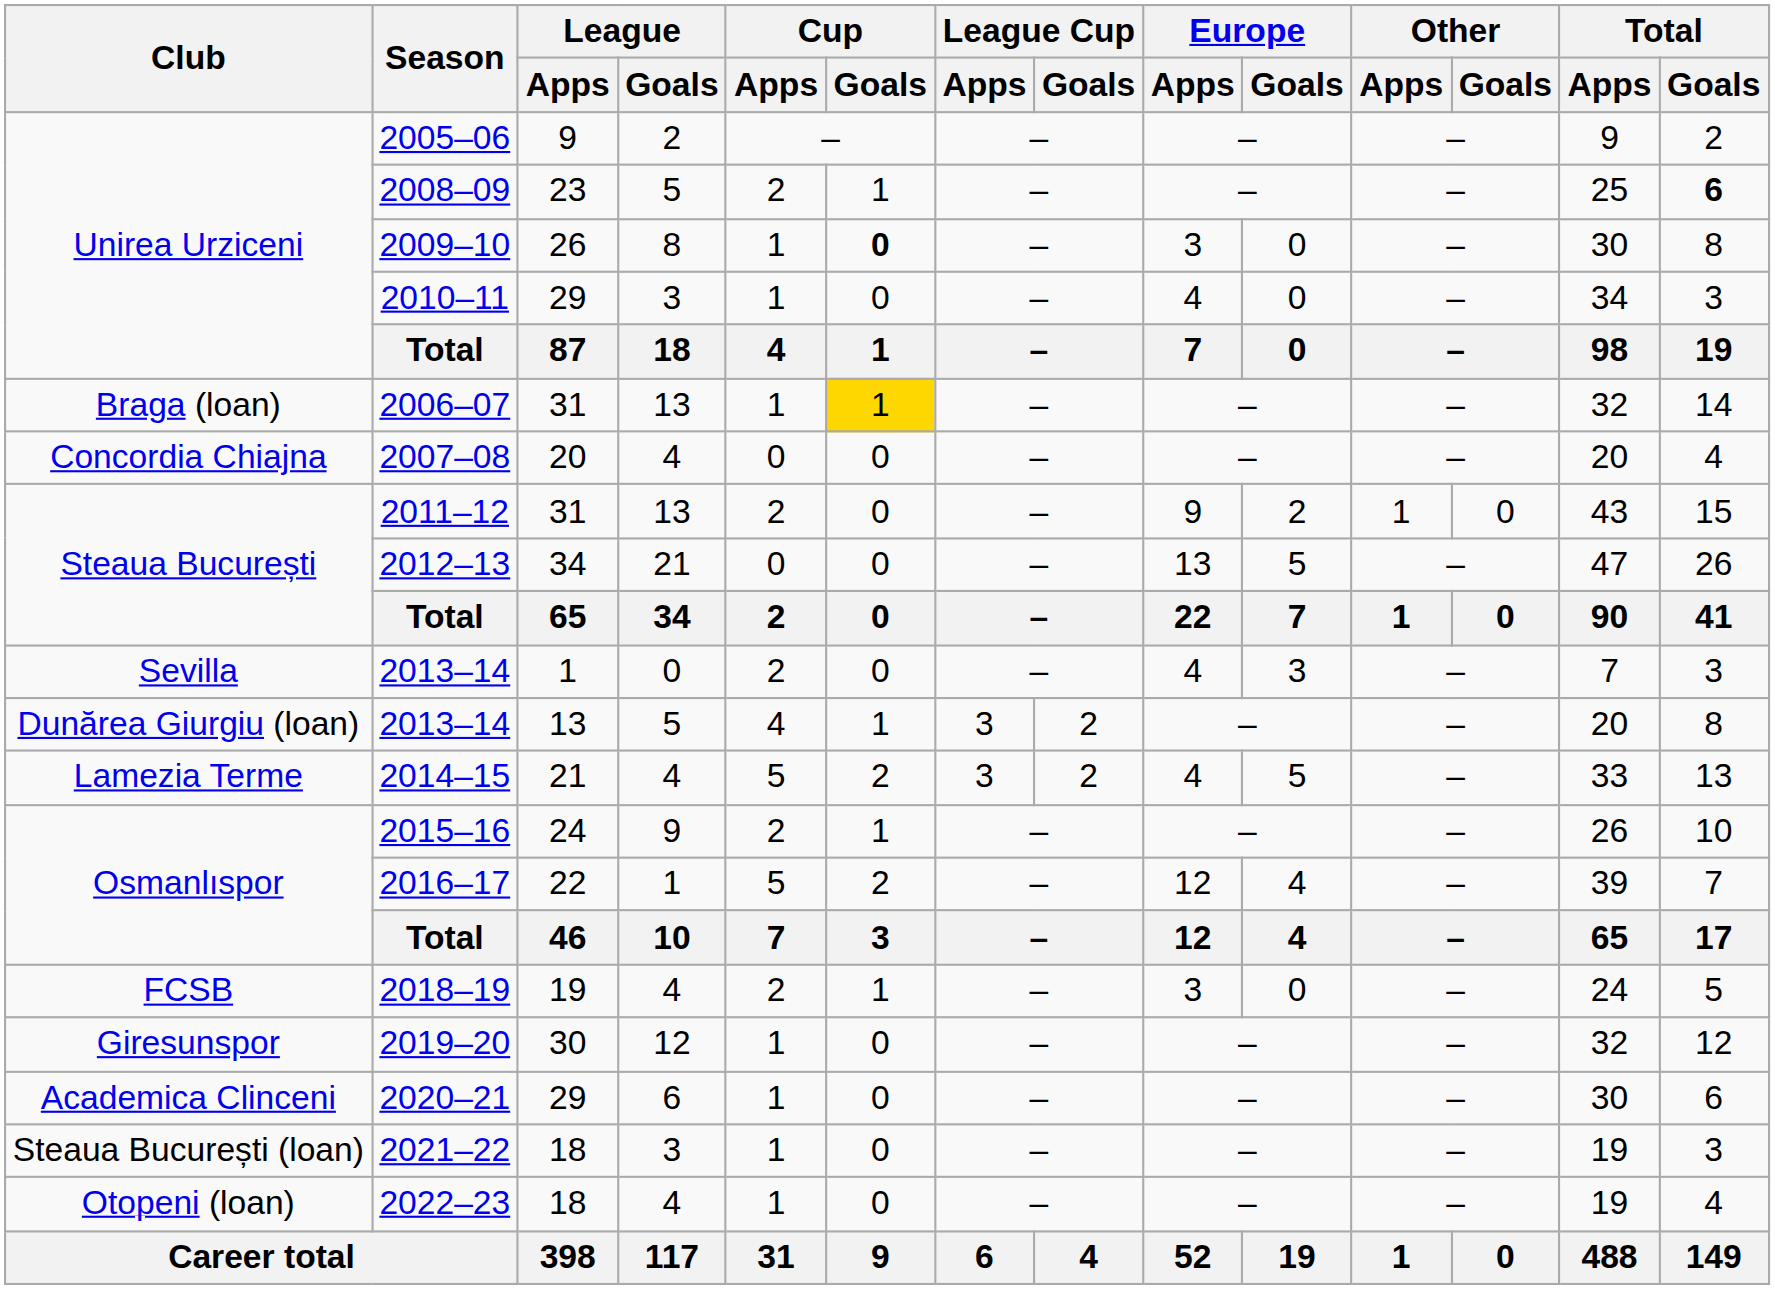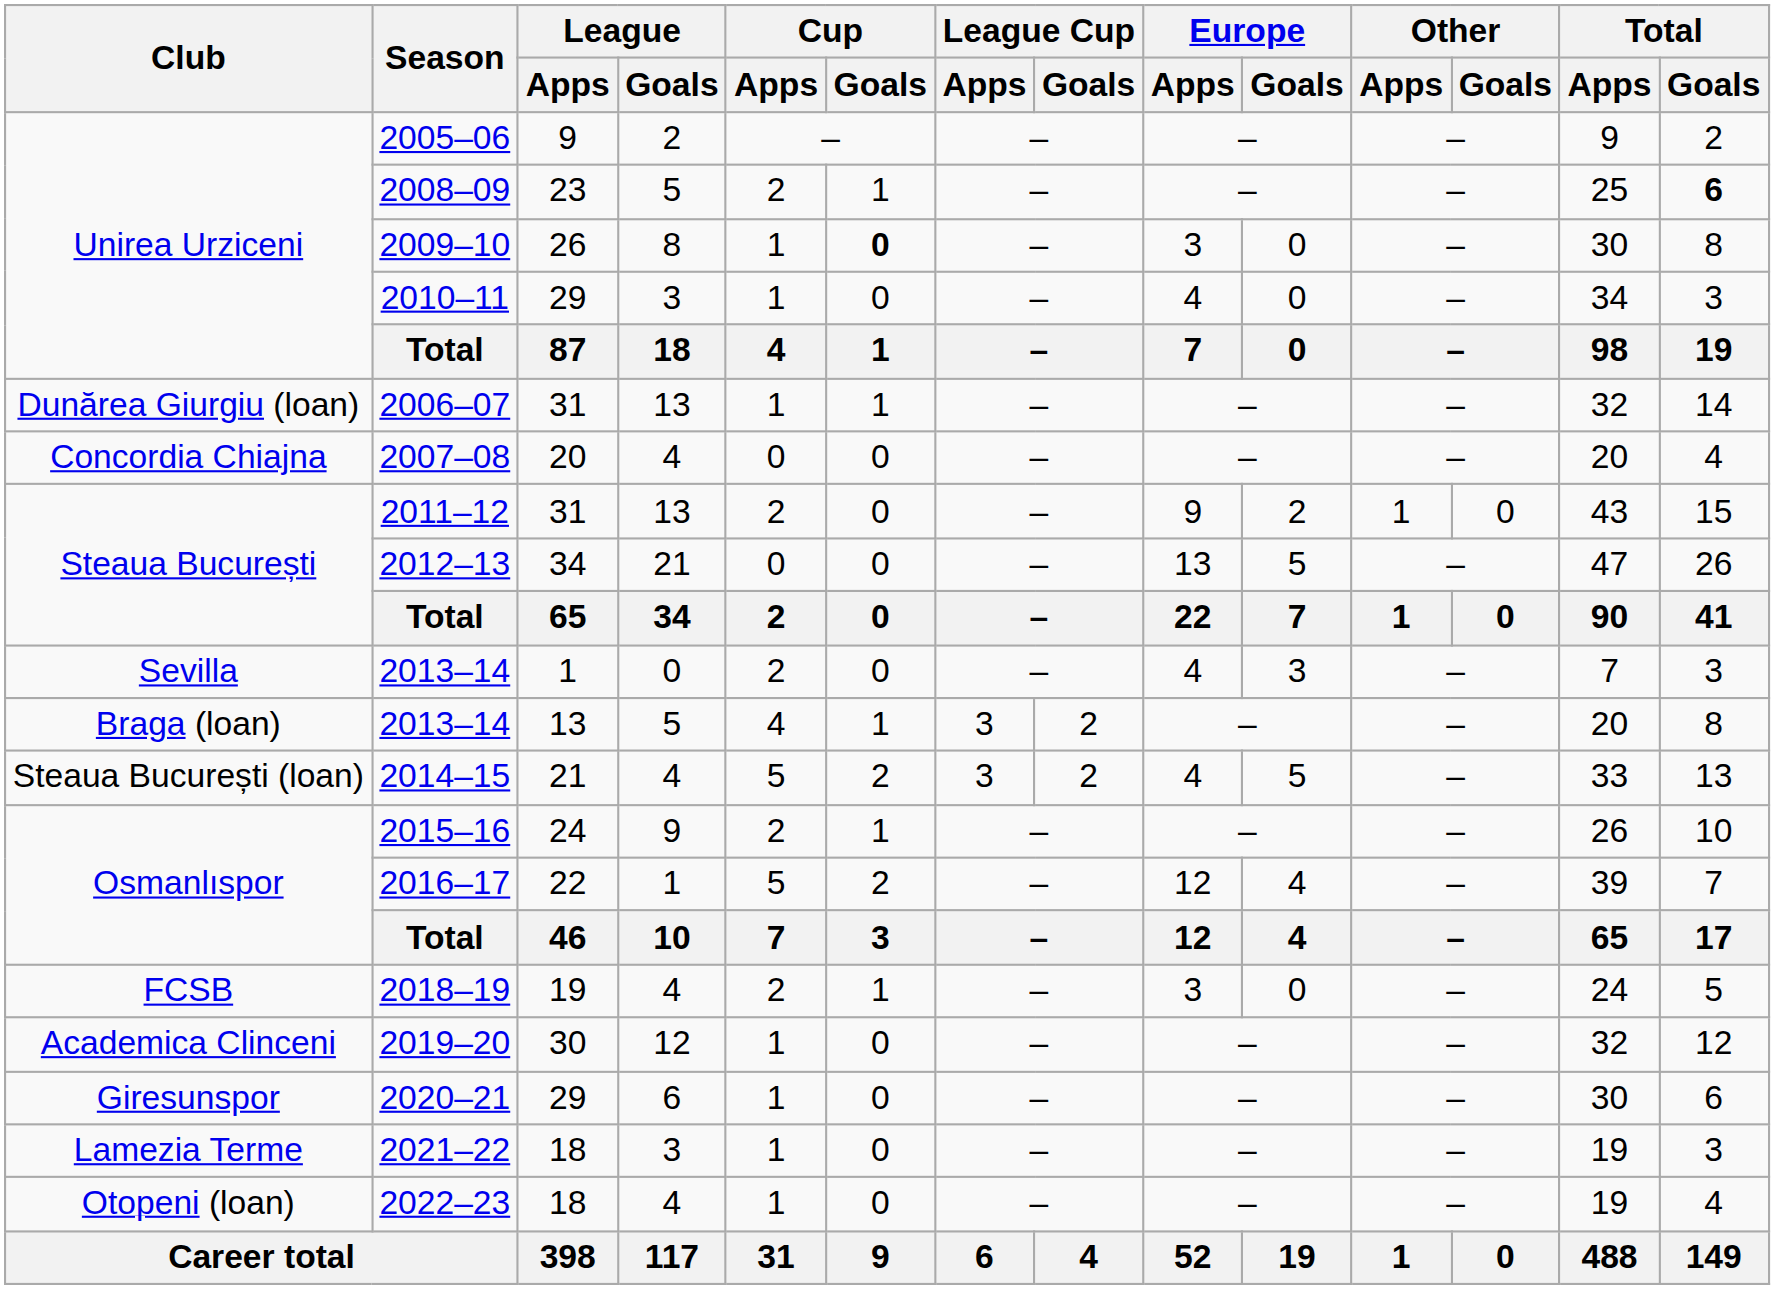 <table class="wikitable" style="text-align:center">
 <tr>
 <th rowspan="2">Club</th>
 <th rowspan="2">Season</th>
 <th colspan="2">League</th>
 <th colspan="2">Cup</th>
 <th colspan="2">League Cup</th>
 <th colspan="2"><a href='#'>Europe</a></th>
 <th colspan="2">Other</th>
 <th colspan="2">Total</th>
 </tr>
 <tr>
 <th>Apps</th>
 <th>Goals</th>
 <th>Apps</th>
 <th>Goals</th>
 <th>Apps</th>
 <th>Goals</th>
 <th>Apps</th>
 <th>Goals</th>
 <th>Apps</th>
 <th>Goals</th>
 <th>Apps</th>
 <th>Goals</th>
 </tr>
 <tr>
 <td rowspan="5"><a href='#'>Unirea Urziceni</a></td>
 <td><a href='#'>2005–06</a></td>
 <td>9</td>
 <td>2</td>
 <td colspan="2">–</td>
 <td colspan="2">–</td>
 <td colspan="2">–</td>
 <td colspan="2">–</td>
 <td>9</td>
 <td>2</td>
 </tr>
 <tr>
 <td><a href='#'>2008–09</a></td>
 <td>23</td>
 <td>5</td>
 <td>2</td>
 <td>1</td>
 <td colspan="2">–</td>
 <td colspan="2">–</td>
 <td colspan="2">–</td>
 <td>25</td>
 <td><strong>6</strong></td>
 </tr>
 <tr>
 <td><a href='#'>2009–10</a></td>
 <td>26</td>
 <td>8</td>
 <td>1</td>
 <td><strong>0</strong></td>
 <td colspan="2">–</td>
 <td>3</td>
 <td>0</td>
 <td colspan="2">–</td>
 <td>30</td>
 <td>8</td>
 </tr>
 <tr>
 <td><a href='#'>2010–11</a></td>
 <td>29</td>
 <td>3</td>
 <td>1</td>
 <td>0</td>
 <td colspan="2">–</td>
 <td>4</td>
 <td>0</td>
 <td colspan="2">–</td>
 <td>34</td>
 <td>3</td>
 </tr>
 <tr>
 <th>Total</th>
 <th>87</th>
 <th>18</th>
 <th>4</th>
 <th>1</th>
 <th colspan="2">–</th>
 <th>7</th>
 <th>0</th>
 <th colspan="2">–</th>
 <th>98</th>
 <th>19</th>
 </tr>
 <tr>
-<td rowspan="1"><a href='#'>Braga</a> (loan)</td>
+<td rowspan="1"><a href='#'>Dunărea Giurgiu</a> (loan)</td>
 <td><a href='#'>2006–07</a></td>
 <td>31</td>
 <td>13</td>
 <td>1</td>
-<td style="background: gold;">1</td>
+<td>1</td>
 <td colspan="2">–</td>
 <td colspan="2">–</td>
 <td colspan="2">–</td>
 <td>32</td>
 <td>14</td>
 </tr>
 <tr>
 <td rowspan="1"><a href='#'>Concordia Chiajna</a></td>
 <td><a href='#'>2007–08</a></td>
 <td>20</td>
 <td>4</td>
 <td>0</td>
 <td>0</td>
 <td colspan="2">–</td>
 <td colspan="2">–</td>
 <td colspan="2">–</td>
 <td>20</td>
 <td>4</td>
 </tr>
 <tr>
 <td rowspan="3"><a href='#'>Steaua București</a></td>
 <td><a href='#'>2011–12</a></td>
 <td>31</td>
 <td>13</td>
 <td>2</td>
 <td>0</td>
 <td colspan="2">–</td>
 <td>9</td>
 <td>2</td>
 <td>1</td>
 <td>0</td>
 <td>43</td>
 <td>15</td>
 </tr>
 <tr>
 <td><a href='#'>2012–13</a></td>
 <td>34</td>
 <td>21</td>
 <td>0</td>
 <td>0</td>
 <td colspan="2">–</td>
 <td>13</td>
 <td>5</td>
 <td colspan="2">–</td>
 <td>47</td>
 <td>26</td>
 </tr>
 <tr>
 <th>Total</th>
 <th>65</th>
 <th>34</th>
 <th>2</th>
 <th>0</th>
 <th colspan="2">–</th>
 <th>22</th>
 <th>7</th>
 <th>1</th>
 <th>0</th>
 <th>90</th>
 <th>41</th>
 </tr>
 <tr>
 <td rowspan="1"><a href='#'>Sevilla</a></td>
 <td><a href='#'>2013–14</a></td>
 <td>1</td>
 <td>0</td>
 <td>2</td>
 <td>0</td>
 <td colspan="2">–</td>
 <td>4</td>
 <td>3</td>
 <td colspan="2">–</td>
 <td>7</td>
 <td>3</td>
 </tr>
 <tr>
-<td rowspan="1"><a href='#'>Dunărea Giurgiu</a> (loan)</td>
+<td rowspan="1"><a href='#'>Braga</a> (loan)</td>
 <td><a href='#'>2013–14</a></td>
 <td>13</td>
 <td>5</td>
 <td>4</td>
 <td>1</td>
 <td>3</td>
 <td>2</td>
 <td colspan="2">–</td>
 <td colspan="2">–</td>
 <td>20</td>
 <td>8</td>
 </tr>
 <tr>
-<td rowspan="1"><a href='#'>Lamezia Terme</a></td>
+<td>Steaua București (loan)</td>
 <td><a href='#'>2014–15</a></td>
 <td>21</td>
 <td>4</td>
 <td>5</td>
 <td>2</td>
 <td>3</td>
 <td>2</td>
 <td>4</td>
 <td>5</td>
 <td colspan="2">–</td>
 <td>33</td>
 <td>13</td>
 </tr>
 <tr>
 <td rowspan="3"><a href='#'>Osmanlıspor</a></td>
 <td><a href='#'>2015–16</a></td>
 <td>24</td>
 <td>9</td>
 <td>2</td>
 <td>1</td>
 <td colspan="2">–</td>
 <td colspan="2">–</td>
 <td colspan="2">–</td>
 <td>26</td>
 <td>10</td>
 </tr>
 <tr>
 <td><a href='#'>2016–17</a></td>
 <td>22</td>
 <td>1</td>
 <td>5</td>
 <td>2</td>
 <td colspan="2">–</td>
 <td>12</td>
 <td>4</td>
 <td colspan="2">–</td>
 <td>39</td>
 <td>7</td>
 </tr>
 <tr>
 <th>Total</th>
 <th>46</th>
 <th>10</th>
 <th>7</th>
 <th>3</th>
 <th colspan="2">–</th>
 <th>12</th>
 <th>4</th>
 <th colspan="2">–</th>
 <th>65</th>
 <th>17</th>
 </tr>
 <tr>
 <td><a href='#'>FCSB</a></td>
 <td><a href='#'>2018–19</a></td>
 <td>19</td>
 <td>4</td>
 <td>2</td>
 <td>1</td>
 <td colspan="2">–</td>
 <td>3</td>
 <td>0</td>
 <td colspan="2">–</td>
 <td>24</td>
 <td>5</td>
 </tr>
 <tr>
-<td rowspan="1"><a href='#'>Giresunspor</a></td>
+<td rowspan="1"><a href='#'>Academica Clinceni</a></td>
 <td><a href='#'>2019–20</a></td>
 <td>30</td>
 <td>12</td>
 <td>1</td>
 <td>0</td>
 <td colspan="2">–</td>
 <td colspan="2">–</td>
 <td colspan="2">–</td>
 <td>32</td>
 <td>12</td>
 </tr>
 <tr>
-<td rowspan="1"><a href='#'>Academica Clinceni</a></td>
+<td rowspan="1"><a href='#'>Giresunspor</a></td>
 <td><a href='#'>2020–21</a></td>
 <td>29</td>
 <td>6</td>
 <td>1</td>
 <td>0</td>
 <td colspan="2">–</td>
 <td colspan="2">–</td>
 <td colspan="2">–</td>
 <td>30</td>
 <td>6</td>
 </tr>
 <tr>
-<td>Steaua București (loan)</td>
+<td rowspan="1"><a href='#'>Lamezia Terme</a></td>
 <td><a href='#'>2021–22</a></td>
 <td>18</td>
 <td>3</td>
 <td>1</td>
 <td>0</td>
 <td colspan="2">–</td>
 <td colspan="2">–</td>
 <td colspan="2">–</td>
 <td>19</td>
 <td>3</td>
 </tr>
 <tr>
 <td rowspan="1"><a href='#'>Otopeni</a> (loan)</td>
 <td><a href='#'>2022–23</a></td>
 <td>18</td>
 <td>4</td>
 <td>1</td>
 <td>0</td>
 <td colspan="2">–</td>
 <td colspan="2">–</td>
 <td colspan="2">–</td>
 <td>19</td>
 <td>4</td>
 </tr>
 <tr>
 <th colspan="2">Career total</th>
 <th>398</th>
 <th>117</th>
 <th>31</th>
 <th>9</th>
 <th>6</th>
 <th>4</th>
 <th>52</th>
 <th>19</th>
 <th>1</th>
 <th>0</th>
 <th>488</th>
 <th>149</th>
 </tr>
 </table>
